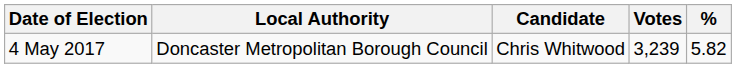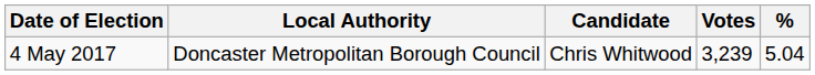 <table class="wikitable">
 <tr>
 <th>Date of Election</th>
 <th>Local Authority</th>
 <th>Candidate</th>
 <th>Votes</th>
 <th>%</th>
 </tr>
 <tr>
 <td>4 May 2017</td>
 <td>Doncaster Metropolitan Borough Council</td>
 <td>Chris Whitwood</td>
 <td>3,239</td>
-<td>5.82</td>
+<td>5.04</td>
 </tr>
 </table>
